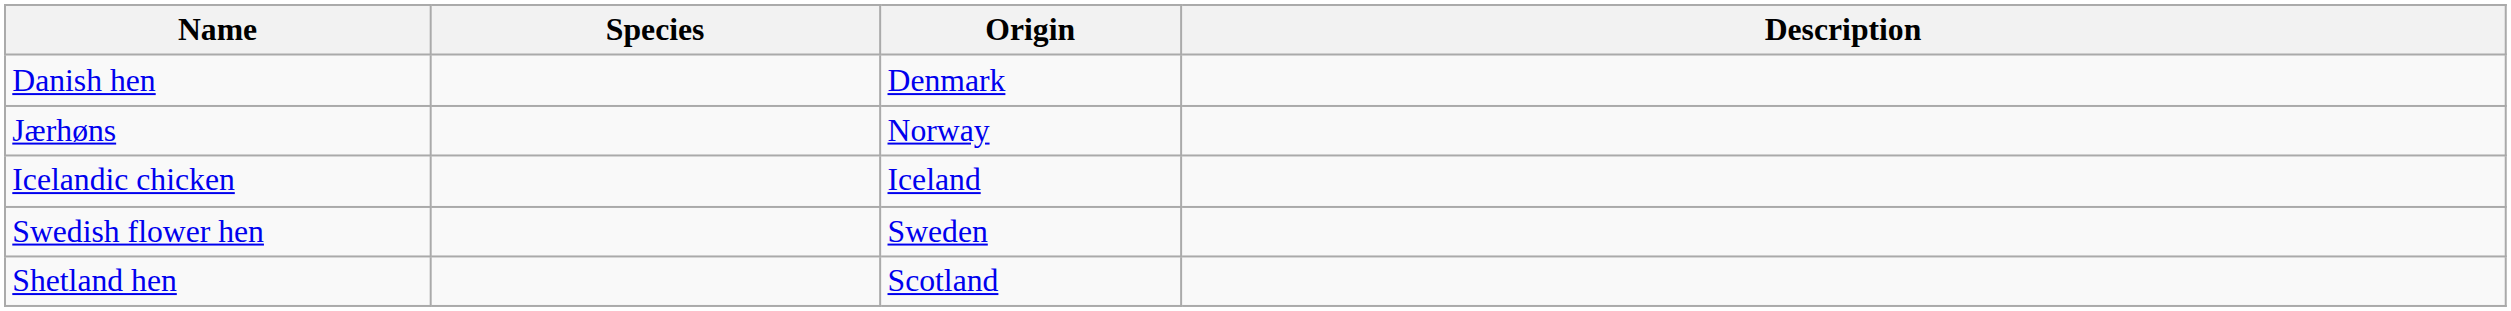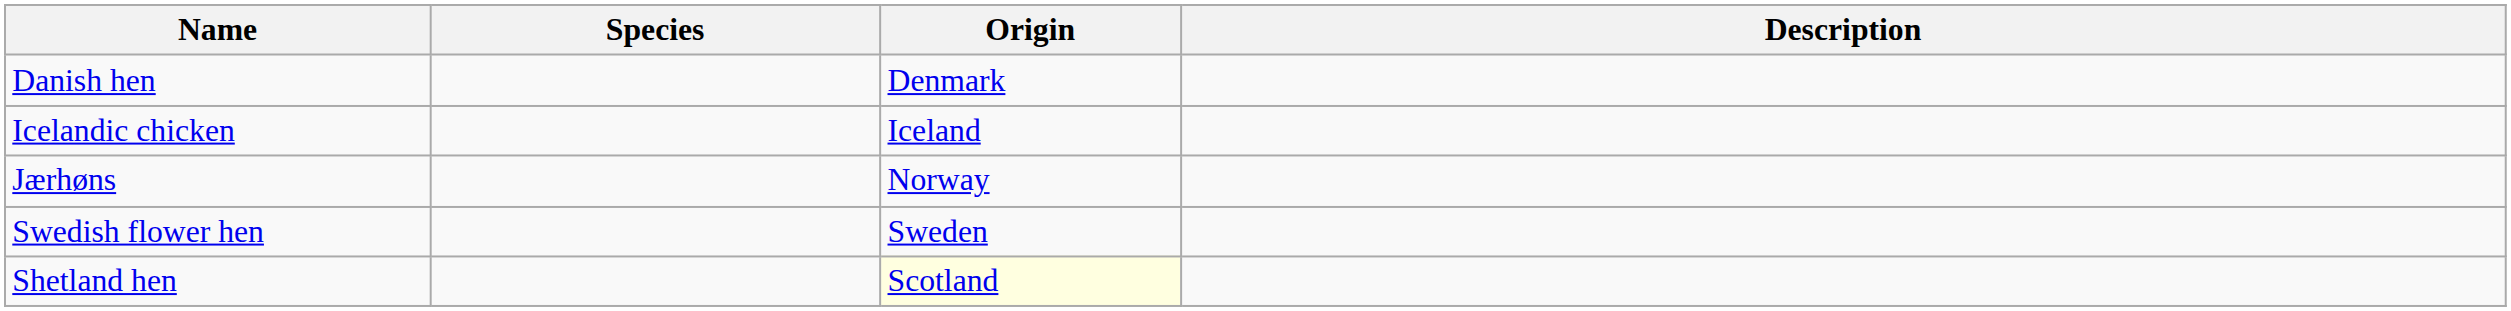 <table class="wikitable sortable" style="width:100%; height:auto;">
 <tr>
 <th style="width:17%;">Name</th>
 <th style="width:18%;">Species</th>
 <th style="width:12%;">Origin</th>
 <th style="width:53%;" class="unsortable">Description</th>
 </tr>
 <tr>
 <td><a href='#'>Danish hen</a></td>
 <td></td>
 <td><a href='#'>Denmark</a></td>
 <td></td>
 </tr>
 <tr>
+<td><a href='#'>Icelandic chicken</a></td>
+<td></td>
+<td><a href='#'>Iceland</a></td>
+<td></td>
+</tr>
+<tr>
 <td><a href='#'>Jærhøns</a></td>
 <td></td>
 <td><a href='#'>Norway</a></td>
-<td></td>
-</tr>
-<tr>
-<td><a href='#'>Icelandic chicken</a></td>
-<td></td>
-<td><a href='#'>Iceland</a></td>
 <td></td>
 </tr>
 <tr>
 <td><a href='#'>Swedish flower hen</a></td>
 <td></td>
 <td><a href='#'>Sweden</a></td>
 <td></td>
 </tr>
 <tr>
 <td><a href='#'>Shetland hen</a></td>
 <td></td>
-<td><a href='#'>Scotland</a></td>
+<td style="background: lightyellow;"><a href='#'>Scotland</a></td>
 <td></td>
 </tr>
 </table>
